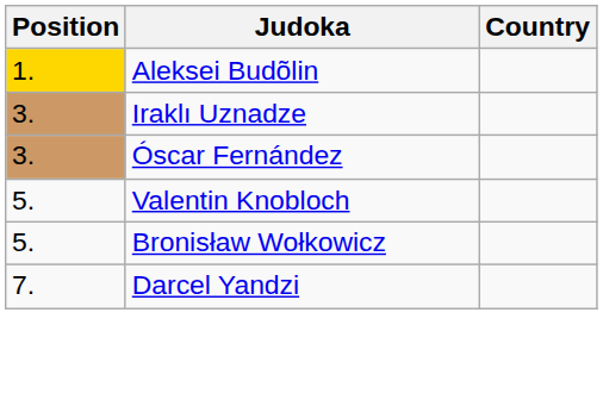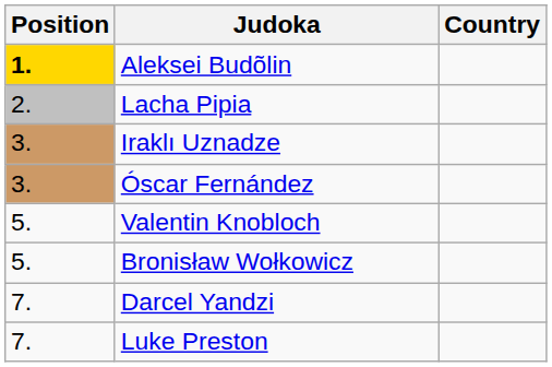 <table class=wikitable>
 <tr>
 <th width=10>Position</th>
 <th width=200>Judoka</th>
 <th width=10>Country</th>
 </tr>
 <tr>
-<td bgcolor=gold>1.</td>
+<td bgcolor=gold><strong>1.</strong></td>
 <td><a href='#'>Aleksei Budõlin</a></td>
+<td></td>
+</tr>
+<tr>
+<td bgcolor="silver">2.</td>
+<td><a href='#'>Lacha Pipia</a></td>
 <td></td>
 </tr>
 <tr>
 <td bgcolor="CC9966">3.</td>
 <td><a href='#'>Iraklı Uznadze</a></td>
 <td></td>
 </tr>
 <tr>
 <td bgcolor="CC9966">3.</td>
 <td><a href='#'>Óscar Fernández</a></td>
 <td></td>
 </tr>
 <tr>
 <td>5.</td>
 <td><a href='#'>Valentin Knobloch</a></td>
 <td></td>
 </tr>
 <tr>
 <td>5.</td>
 <td><a href='#'>Bronisław Wołkowicz</a></td>
 <td></td>
 </tr>
 <tr>
 <td>7.</td>
 <td><a href='#'>Darcel Yandzi</a></td>
 <td></td>
 </tr>
+<tr>
+<td>7.</td>
+<td><a href='#'>Luke Preston</a></td>
+<td></td>
+</tr>
 </table>
